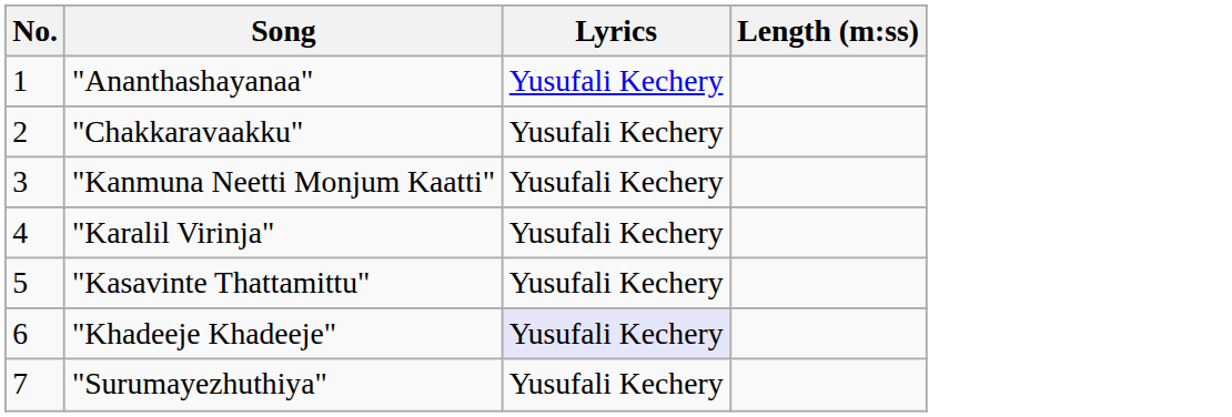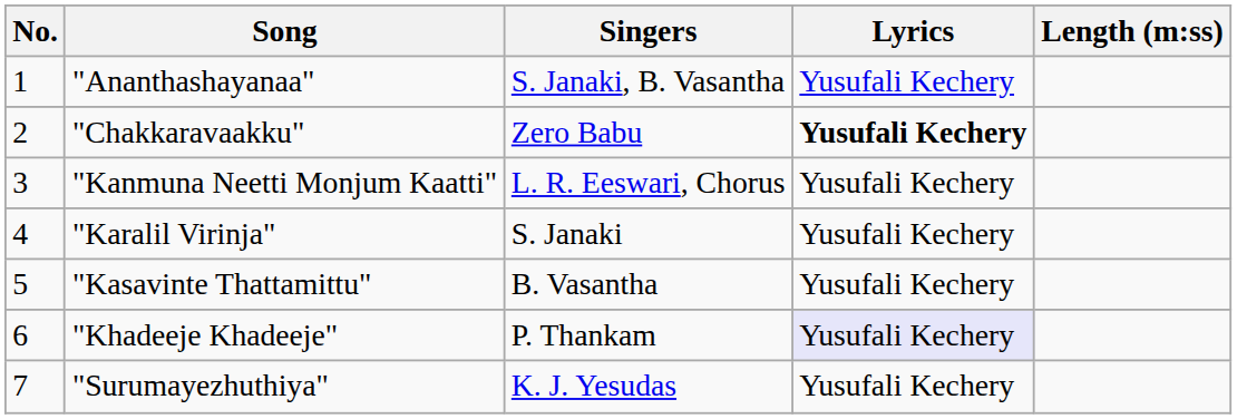 <table class="wikitable" style="font-size:95%;">
 <tr>
 <th>No.</th>
 <th>Song</th>
+<th>Singers</th>
 <th>Lyrics</th>
 <th>Length (m:ss)</th>
 </tr>
 <tr>
 <td>1</td>
 <td>"Ananthashayanaa"</td>
+<td><a href='#'>S. Janaki</a>, B. Vasantha</td>
 <td><a href='#'>Yusufali Kechery</a></td>
 <td></td>
 </tr>
 <tr>
 <td>2</td>
 <td>"Chakkaravaakku"</td>
-<td>Yusufali Kechery</td>
+<td><a href='#'>Zero Babu</a></td>
+<td><strong>Yusufali Kechery</strong></td>
 <td></td>
 </tr>
 <tr>
 <td>3</td>
 <td>"Kanmuna Neetti Monjum Kaatti"</td>
+<td><a href='#'>L. R. Eeswari</a>, Chorus</td>
 <td>Yusufali Kechery</td>
 <td></td>
 </tr>
 <tr>
 <td>4</td>
 <td>"Karalil Virinja"</td>
+<td>S. Janaki</td>
 <td>Yusufali Kechery</td>
 <td></td>
 </tr>
 <tr>
 <td>5</td>
 <td>"Kasavinte Thattamittu"</td>
+<td>B. Vasantha</td>
 <td>Yusufali Kechery</td>
 <td></td>
 </tr>
 <tr>
 <td>6</td>
 <td>"Khadeeje Khadeeje"</td>
+<td>P. Thankam</td>
 <td style="background: lavender;">Yusufali Kechery</td>
 <td></td>
 </tr>
 <tr>
 <td>7</td>
 <td>"Surumayezhuthiya"</td>
+<td><a href='#'>K. J. Yesudas</a></td>
 <td>Yusufali Kechery</td>
 <td></td>
 </tr>
 </table>
